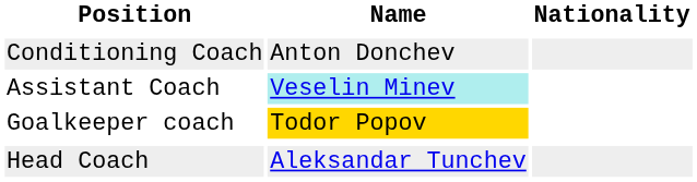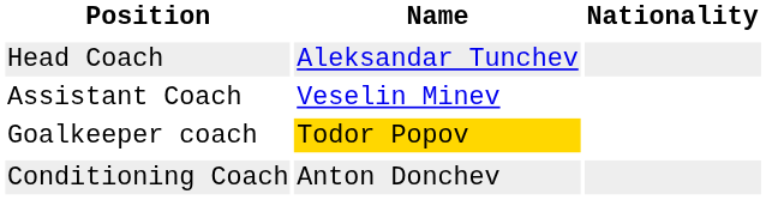 <table class="toccolours">
 <tr>
 <th bgcolor=>Position</th>
 <th bgcolor=>Name</th>
 <th bgcolor=>Nationality</th>
 </tr>
 <tr>
 </tr>
 <tr style="background:#eee;">
-<td>Conditioning Coach</td>
-<td>Anton Donchev</td>
+<td>Head Coach</td>
+<td><a href='#'>Aleksandar Tunchev</a></td>
 <td></td>
 </tr>
 <tr>
 <td>Assistant Coach</td>
-<td style="background: paleturquoise;"><a href='#'>Veselin Minev</a></td>
+<td><a href='#'>Veselin Minev</a></td>
 <td></td>
 </tr>
 <tr>
 <td>Goalkeeper coach</td>
 <td style="background: gold;">Todor Popov</td>
 <td></td>
 </tr>
 <tr>
 </tr>
 <tr style="background:#eee;">
-<td>Head Coach</td>
-<td><a href='#'>Aleksandar Tunchev</a></td>
+<td>Conditioning Coach</td>
+<td>Anton Donchev</td>
 <td></td>
 </tr>
 <tr>
 </tr>
 </table>
